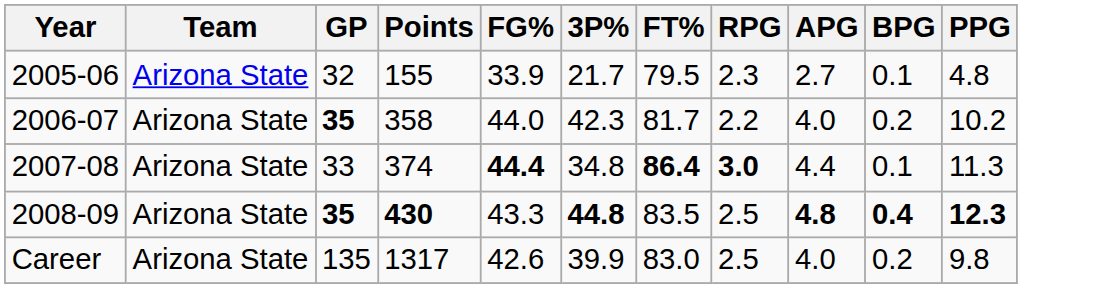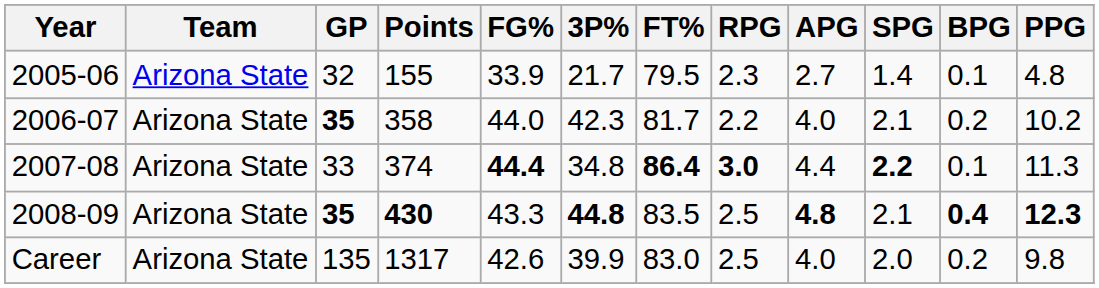 <table class="wikitable">
 <tr>
 <th>Year</th>
 <th>Team</th>
 <th>GP</th>
 <th>Points</th>
 <th>FG%</th>
 <th>3P%</th>
 <th>FT%</th>
 <th>RPG</th>
 <th>APG</th>
+<th>SPG</th>
 <th>BPG</th>
 <th>PPG</th>
 </tr>
 <tr>
 <td>2005-06</td>
 <td><a href='#'>Arizona State</a></td>
 <td>32</td>
 <td>155</td>
 <td>33.9</td>
 <td>21.7</td>
 <td>79.5</td>
 <td>2.3</td>
 <td>2.7</td>
+<td>1.4</td>
 <td>0.1</td>
 <td>4.8</td>
 </tr>
 <tr>
 <td>2006-07</td>
 <td>Arizona State</td>
 <td><strong>35</strong></td>
 <td>358</td>
 <td>44.0</td>
 <td>42.3</td>
 <td>81.7</td>
 <td>2.2</td>
 <td>4.0</td>
+<td>2.1</td>
 <td>0.2</td>
 <td>10.2</td>
 </tr>
 <tr>
 <td>2007-08</td>
 <td>Arizona State</td>
 <td>33</td>
 <td>374</td>
 <td><strong>44.4</strong></td>
 <td>34.8</td>
 <td><strong>86.4</strong></td>
 <td><strong>3.0</strong></td>
 <td>4.4</td>
+<td><strong>2.2</strong></td>
 <td>0.1</td>
 <td>11.3</td>
 </tr>
 <tr>
 <td>2008-09</td>
 <td>Arizona State</td>
 <td><strong>35</strong></td>
 <td><strong>430</strong></td>
 <td>43.3</td>
 <td><strong>44.8</strong></td>
 <td>83.5</td>
 <td>2.5</td>
 <td><strong>4.8</strong></td>
+<td>2.1</td>
 <td><strong>0.4</strong></td>
 <td><strong>12.3</strong></td>
 </tr>
 <tr>
 <td>Career</td>
 <td>Arizona State</td>
 <td>135</td>
 <td>1317</td>
 <td>42.6</td>
 <td>39.9</td>
 <td>83.0</td>
 <td>2.5</td>
 <td>4.0</td>
+<td>2.0</td>
 <td>0.2</td>
 <td>9.8</td>
 </tr>
 </table>
